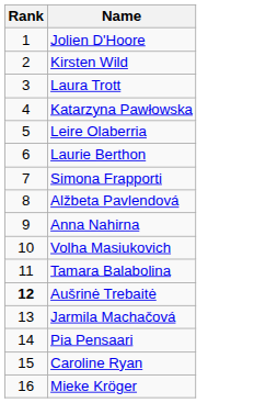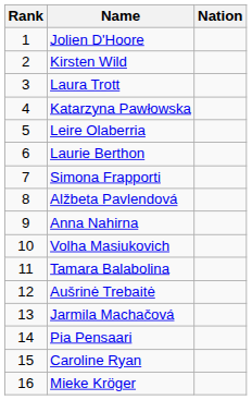 <table class="wikitable sortable" style="text-align:center">
 <tr>
 <th>Rank</th>
 <th>Name</th>
+<th>Nation</th>
 </tr>
 <tr>
 <td>1</td>
 <td align=left><a href='#'>Jolien D'Hoore</a></td>
+<td align=left></td>
 </tr>
 <tr>
 <td>2</td>
 <td align=left><a href='#'>Kirsten Wild</a></td>
+<td align=left></td>
 </tr>
 <tr>
 <td>3</td>
 <td align=left><a href='#'>Laura Trott</a></td>
+<td align=left></td>
 </tr>
 <tr>
 <td>4</td>
 <td align=left><a href='#'>Katarzyna Pawłowska</a></td>
+<td align=left></td>
 </tr>
 <tr>
 <td>5</td>
 <td align=left><a href='#'>Leire Olaberria</a></td>
+<td align=left></td>
 </tr>
 <tr>
 <td>6</td>
 <td align=left><a href='#'>Laurie Berthon</a></td>
+<td align=left></td>
 </tr>
 <tr>
 <td>7</td>
 <td align=left><a href='#'>Simona Frapporti</a></td>
+<td align=left></td>
 </tr>
 <tr>
 <td>8</td>
 <td align=left><a href='#'>Alžbeta Pavlendová</a></td>
+<td align=left></td>
 </tr>
 <tr>
 <td>9</td>
 <td align=left><a href='#'>Anna Nahirna</a></td>
+<td align=left></td>
 </tr>
 <tr>
 <td>10</td>
 <td align=left><a href='#'>Volha Masiukovich</a></td>
+<td align=left></td>
 </tr>
 <tr>
 <td>11</td>
 <td align=left><a href='#'>Tamara Balabolina</a></td>
+<td align=left></td>
 </tr>
 <tr>
-<td><strong>12</strong></td>
+<td>12</td>
 <td align=left><a href='#'>Aušrinė Trebaitė</a></td>
+<td align=left></td>
 </tr>
 <tr>
 <td>13</td>
 <td align=left><a href='#'>Jarmila Machačová</a></td>
+<td align=left></td>
 </tr>
 <tr>
 <td>14</td>
 <td align=left><a href='#'>Pia Pensaari</a></td>
+<td align=left></td>
 </tr>
 <tr>
 <td>15</td>
 <td align=left><a href='#'>Caroline Ryan</a></td>
+<td align=left></td>
 </tr>
 <tr>
 <td>16</td>
 <td align=left><a href='#'>Mieke Kröger</a></td>
+<td align=left></td>
 </tr>
 </table>
